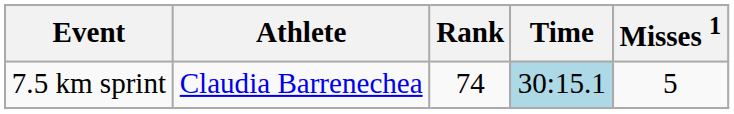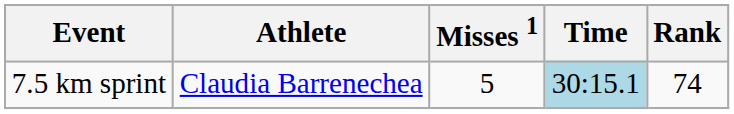 <table class="wikitable" style="font-size:90%">
 <tr>
 <th>Event</th>
 <th>Athlete</th>
+<th>Misses <sup>1</sup></th>
+<th>Time</th>
 <th>Rank</th>
-<th>Time</th>
-<th>Misses <sup>1</sup></th>
 </tr>
 <tr>
 <td>7.5 km sprint</td>
 <td><a href='#'>Claudia Barrenechea</a></td>
+<td align="center">5</td>
+<td align="center" style="background: lightblue;">30:15.1</td>
 <td align="center">74</td>
-<td align="center" style="background: lightblue;">30:15.1</td>
-<td align="center">5</td>
 </tr>
 </table>
